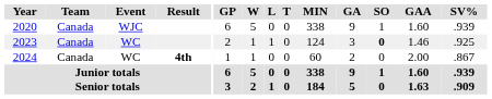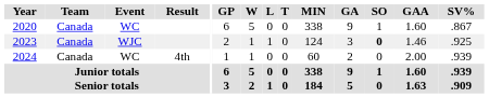 <table border="0" cellpadding="1" cellspacing="0" ID="Table3" style="text-align:center; width:40em">
 <tr ALIGN="center" bgcolor="#e0e0e0">
 <th>Year</th>
 <th>Team</th>
 <th>Event</th>
 <th>Result</th>
 <th rowspan="99" bgcolor="#ffffff"></th>
 <th>GP</th>
 <th>W</th>
 <th>L</th>
 <th>T</th>
 <th>MIN</th>
 <th>GA</th>
 <th>SO</th>
 <th>GAA</th>
 <th>SV%</th>
 </tr>
 <tr>
 <td><a href='#'>2020</a></td>
 <td><a href='#'>Canada</a></td>
-<td><a href='#'>WJC</a></td>
+<td><a href='#'>WC</a></td>
 <td></td>
 <td>6</td>
 <td>5</td>
 <td>0</td>
 <td>0</td>
 <td>338</td>
 <td>9</td>
 <td>1</td>
 <td>1.60</td>
-<td>.939</td>
+<td>.867</td>
 </tr>
 <tr bgcolor="#f0f0f0">
 <td><a href='#'>2023</a></td>
 <td><a href='#'>Canada</a></td>
-<td><a href='#'>WC</a></td>
+<td><a href='#'>WJC</a></td>
 <td></td>
 <td>2</td>
 <td>1</td>
 <td>1</td>
 <td>0</td>
 <td>124</td>
 <td>3</td>
 <td><strong>0</strong></td>
 <td>1.46</td>
 <td>.925</td>
 </tr>
 <tr>
 <td><a href='#'>2024</a></td>
 <td>Canada</td>
 <td>WC</td>
-<td><strong>4th</strong></td>
+<td>4th</td>
 <td>1</td>
 <td>1</td>
 <td>0</td>
 <td>0</td>
 <td>60</td>
 <td>2</td>
 <td>0</td>
 <td>2.00</td>
-<td>.867</td>
+<td>.939</td>
 </tr>
 <tr bgcolor="#e0e0e0">
 <th colspan=4>Junior totals</th>
 <th>6</th>
 <th>5</th>
 <th>0</th>
 <th>0</th>
 <th>338</th>
 <th>9</th>
 <th>1</th>
 <th>1.60</th>
 <th>.939</th>
 </tr>
 <tr bgcolor="#e0e0e0">
 <th colspan=4>Senior totals</th>
 <th>3</th>
 <th>2</th>
 <th>1</th>
 <th>0</th>
 <th>184</th>
 <th>5</th>
 <th>0</th>
 <th>1.63</th>
 <th>.909</th>
 </tr>
 </table>
